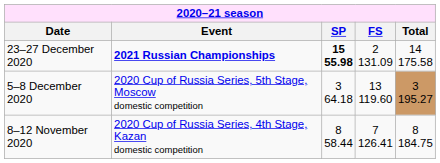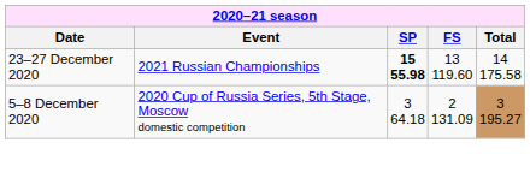 <table class="wikitable">
 <tr>
 <td style="background-color: #ffe0fc; " colspan=5 align=center><a href='#'><strong>2020–21 season</strong></a></td>
 </tr>
 <tr>
 <th>Date</th>
 <th>Event</th>
 <th><a href='#'>SP</a></th>
 <th><a href='#'>FS</a></th>
 <th>Total</th>
 </tr>
 <tr>
 <td>23–27 December 2020</td>
-<td><strong><a href='#'>2021 Russian Championships</a></strong></td>
+<td><a href='#'>2021 Russian Championships</a></td>
 <td align=center><strong>15 <br> 55.98</strong></td>
-<td align=center>2 <br>  131.09</td>
+<td align=center>13 <br> 119.60</td>
 <td align=center>14 <br> 175.58</td>
 </tr>
 <tr>
 <td>5–8 December 2020</td>
 <td><a href='#'>2020 Cup of Russia Series, 5th Stage, Moscow</a> <br> <small>domestic competition</small></td>
 <td align=center>3 <br> 64.18</td>
-<td align=center>13 <br> 119.60</td>
+<td align=center>2 <br>  131.09</td>
 <td align=center bgcolor=cc9966>3 <br> 195.27</td>
 </tr>
-<tr>
-<td>8–12 November 2020</td>
-<td><a href='#'>2020 Cup of Russia Series, 4th Stage, Kazan</a> <br> <small>domestic competition</small></td>
-<td align=center>8 <br> 58.44</td>
-<td align=center>7 <br> 126.41</td>
-<td align=center>8 <br> 184.75</td>
-</tr>
 </table>
